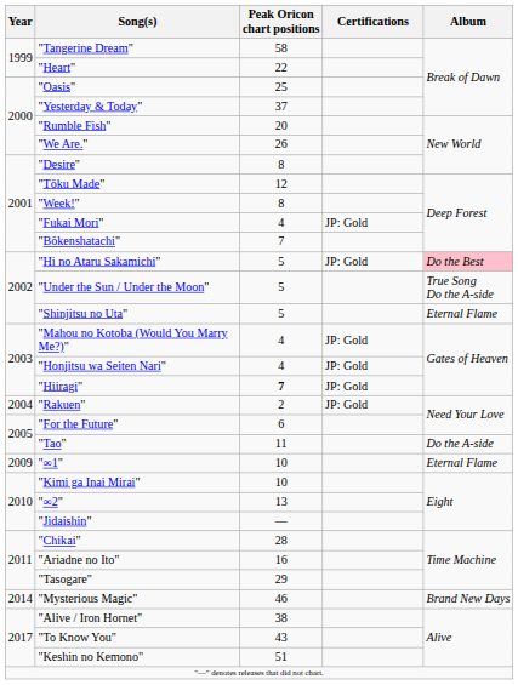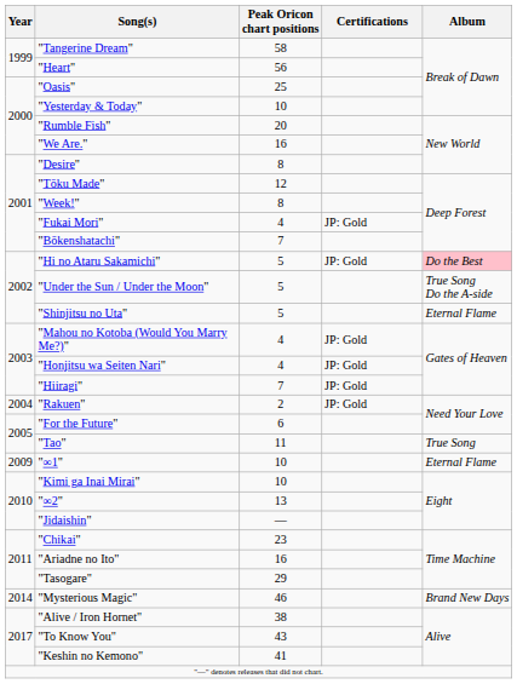 <table class="wikitable" border="1">
 <tr>
 <th rowspan="1">Year</th>
 <th rowspan="1" width="260">Song(s)</th>
 <th colspan="1">Peak Oricon<br> chart positions</th>
 <th rowspan="1" width="125">Certifications</th>
 <th rowspan="1">Album</th>
 </tr>
 <tr>
 <td rowspan="2">1999</td>
 <td align="left">"<a href='#'>Tangerine Dream</a>"</td>
 <td align="center">58</td>
 <td></td>
 <td rowspan="4"><em>Break of Dawn</em></td>
 </tr>
 <tr>
 <td align="left">"<a href='#'>Heart</a>"</td>
-<td align="center">22</td>
+<td align="center">56</td>
 <td></td>
 </tr>
 <tr>
 <td rowspan="4">2000</td>
 <td align="left">"<a href='#'>Oasis</a>"</td>
 <td align="center">25</td>
 <td></td>
 </tr>
 <tr>
 <td align="left">"<a href='#'>Yesterday & Today</a>"</td>
-<td align="center">37</td>
+<td align="center">10</td>
 <td></td>
 </tr>
 <tr>
 <td align="left">"<a href='#'>Rumble Fish</a>"</td>
 <td align="center">20</td>
 <td></td>
 <td rowspan="3"><em>New World</em></td>
 </tr>
 <tr>
 <td align="left">"<a href='#'>We Are.</a>"</td>
-<td align="center">26</td>
+<td align="center">16</td>
 <td></td>
 </tr>
 <tr>
 <td rowspan="5">2001</td>
 <td align="left">"<a href='#'>Desire</a>"</td>
 <td align="center">8</td>
 <td></td>
 </tr>
 <tr>
 <td align="left">"<a href='#'>Tōku Made</a>"</td>
 <td align="center">12</td>
 <td></td>
 <td rowspan="4"><em>Deep Forest</em></td>
 </tr>
 <tr>
 <td align="left">"<a href='#'>Week!</a>"</td>
 <td align="center">8</td>
 <td></td>
 </tr>
 <tr>
 <td align="left">"<a href='#'>Fukai Mori</a>"</td>
 <td align="center">4</td>
 <td>JP: Gold</td>
 </tr>
 <tr>
 <td align="left">"<a href='#'>Bōkenshatachi</a>"</td>
 <td align="center">7</td>
 <td></td>
 </tr>
 <tr>
 <td rowspan="3">2002</td>
 <td align="left">"<a href='#'>Hi no Ataru Sakamichi</a>"</td>
 <td align="center">5</td>
 <td>JP: Gold</td>
 <td style="background: pink;"><em>Do the Best</em></td>
 </tr>
 <tr>
 <td align="left">"<a href='#'>Under the Sun / Under the Moon</a>"</td>
 <td align="center">5</td>
 <td></td>
 <td><em>True Song</em><br><em>Do the A-side</em></td>
 </tr>
 <tr>
 <td align="left">"<a href='#'>Shinjitsu no Uta</a>"</td>
 <td align="center">5</td>
 <td></td>
 <td><em>Eternal Flame</em></td>
 </tr>
 <tr>
 <td rowspan="3">2003</td>
 <td align="left">"<a href='#'>Mahou no Kotoba (Would You Marry Me?)</a>"</td>
 <td align="center">4</td>
 <td>JP: Gold</td>
 <td rowspan="3"><em>Gates of Heaven</em></td>
 </tr>
 <tr>
 <td align="left">"<a href='#'>Honjitsu wa Seiten Nari</a>"</td>
 <td align="center">4</td>
 <td>JP: Gold</td>
 </tr>
 <tr>
 <td align="left">"<a href='#'>Hiiragi</a>"</td>
-<td align="center"><strong>7</strong></td>
+<td align="center">7</td>
 <td>JP: Gold</td>
 </tr>
 <tr>
 <td>2004</td>
 <td align="left">"<a href='#'>Rakuen</a>"</td>
 <td align="center">2</td>
 <td>JP: Gold</td>
 <td rowspan="2"><em>Need Your Love</em></td>
 </tr>
 <tr>
 <td rowspan="2">2005</td>
 <td align="left">"<a href='#'>For the Future</a>"</td>
 <td align="center">6</td>
 <td></td>
 </tr>
 <tr>
 <td align="left">"<a href='#'>Tao</a>"</td>
 <td align="center">11</td>
 <td></td>
-<td><em>Do the A-side</em></td>
+<td><em>True Song</em></td>
 </tr>
 <tr>
 <td>2009</td>
 <td align="left">"<a href='#'>∞1</a>"</td>
 <td align="center">10</td>
 <td></td>
 <td><em>Eternal Flame</em></td>
 </tr>
 <tr>
 <td rowspan="3">2010</td>
 <td align="left">"<a href='#'>Kimi ga Inai Mirai</a>"</td>
 <td align="center">10</td>
 <td></td>
 <td rowspan="3"><em>Eight</em></td>
 </tr>
 <tr>
 <td align="left">"<a href='#'>∞2</a>"</td>
 <td align="center">13</td>
 <td></td>
 </tr>
 <tr>
 <td align="left">"<a href='#'>Jidaishin</a>"</td>
 <td align="center">—</td>
 <td></td>
 </tr>
 <tr>
 <td rowspan="3">2011</td>
 <td align="left">"<a href='#'>Chikai</a>"</td>
-<td align="center">28</td>
+<td align="center">23</td>
 <td></td>
 <td rowspan="3"><em>Time Machine</em></td>
 </tr>
 <tr>
 <td align="left">"Ariadne no Ito"</td>
 <td align="center">16</td>
 <td></td>
 </tr>
 <tr>
 <td align="left">"Tasogare"</td>
 <td align="center">29</td>
 <td></td>
 </tr>
 <tr>
 <td>2014</td>
 <td align="left">"Mysterious Magic"</td>
 <td align="center">46</td>
 <td></td>
 <td><em>Brand New Days</em></td>
 </tr>
 <tr>
 <td rowspan="3">2017</td>
 <td align="left">"Alive / Iron Hornet"</td>
 <td align="center">38</td>
 <td></td>
 <td rowspan="3"><em>Alive</em></td>
 </tr>
 <tr>
 <td align="left">"To Know You"</td>
 <td align="center">43</td>
 <td></td>
 </tr>
 <tr>
 <td align="left">"Keshin no Kemono"</td>
-<td align="center">51</td>
+<td align="center">41</td>
 <td></td>
 </tr>
 <tr>
 <td align="center" colspan="13" style="font-size: 8pt">"—" denotes releases that did not chart.</td>
 </tr>
 </table>
